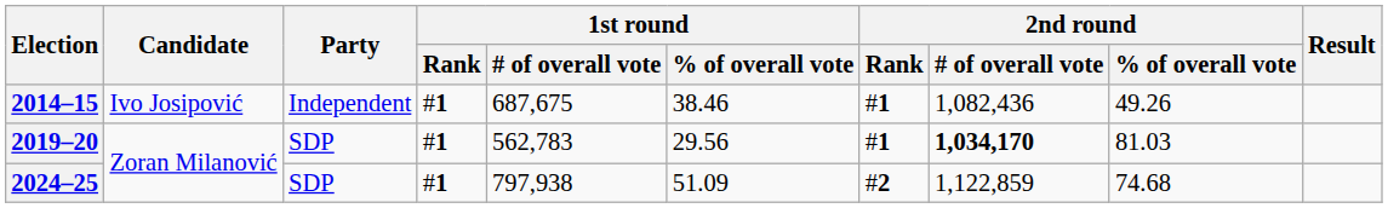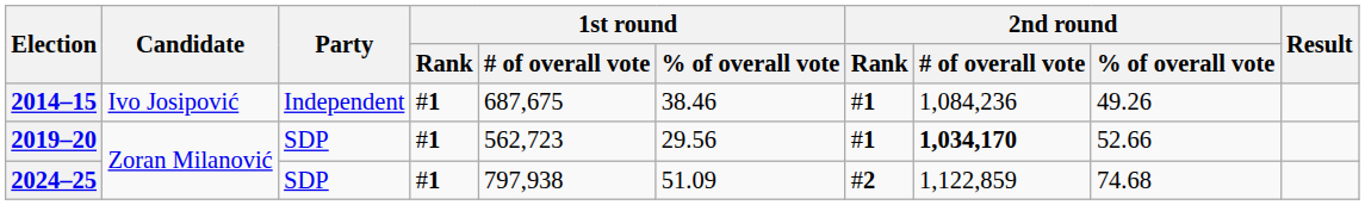 <table class=wikitable>
 <tr>
 <th rowspan=2>Election</th>
 <th rowspan=2>Candidate</th>
 <th rowspan=2>Party</th>
 <th colspan=3>1st round</th>
 <th colspan=3>2nd round</th>
 <th rowspan=2>Result</th>
 </tr>
 <tr>
 <th>Rank</th>
 <th># of overall vote</th>
 <th>% of overall vote</th>
 <th>Rank</th>
 <th># of overall vote</th>
 <th>% of overall vote</th>
 </tr>
 <tr>
 <th><a href='#'>2014–15</a></th>
 <td><a href='#'>Ivo Josipović</a></td>
 <td><a href='#'>Independent</a></td>
 <td>#<strong>1</strong></td>
 <td>687,675</td>
 <td>38.46</td>
 <td>#<strong>1</strong></td>
-<td>1,082,436</td>
+<td>1,084,236</td>
 <td>49.26</td>
 <td></td>
 </tr>
 <tr>
 <th><a href='#'>2019–20</a></th>
 <td Rowspan=2><a href='#'>Zoran Milanović</a></td>
 <td><a href='#'>SDP</a></td>
 <td>#<strong>1</strong></td>
-<td>562,783</td>
+<td>562,723</td>
 <td>29.56</td>
 <td>#<strong>1</strong></td>
 <td><strong>1,034,170</strong></td>
-<td>81.03</td>
+<td>52.66</td>
 <td></td>
 </tr>
 <tr>
 <th><a href='#'>2024–25</a></th>
 <td><a href='#'>SDP</a></td>
 <td>#<strong>1</strong></td>
 <td>797,938</td>
 <td>51.09</td>
 <td>#<strong>2</strong></td>
 <td>1,122,859</td>
 <td>74.68</td>
 <td></td>
 </tr>
 </table>
